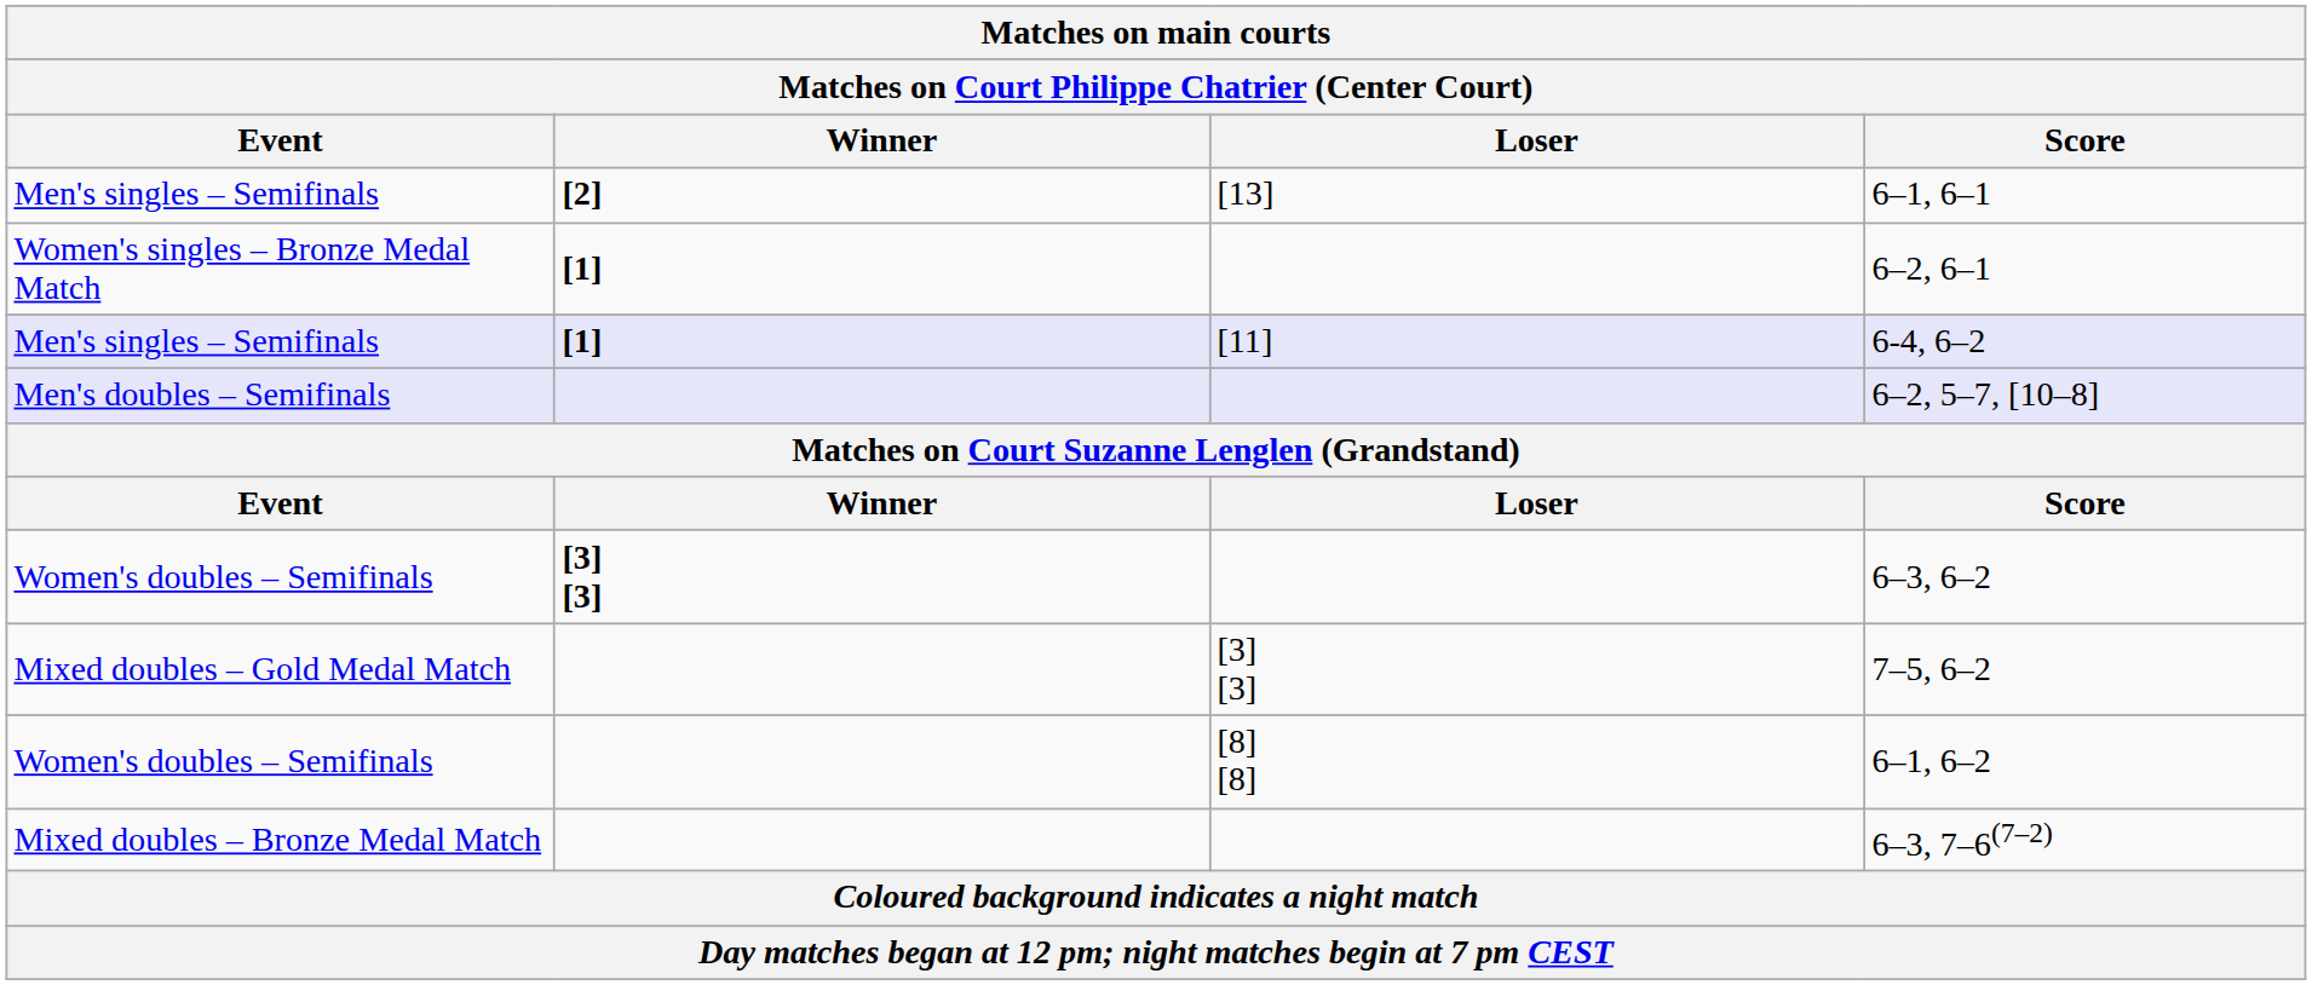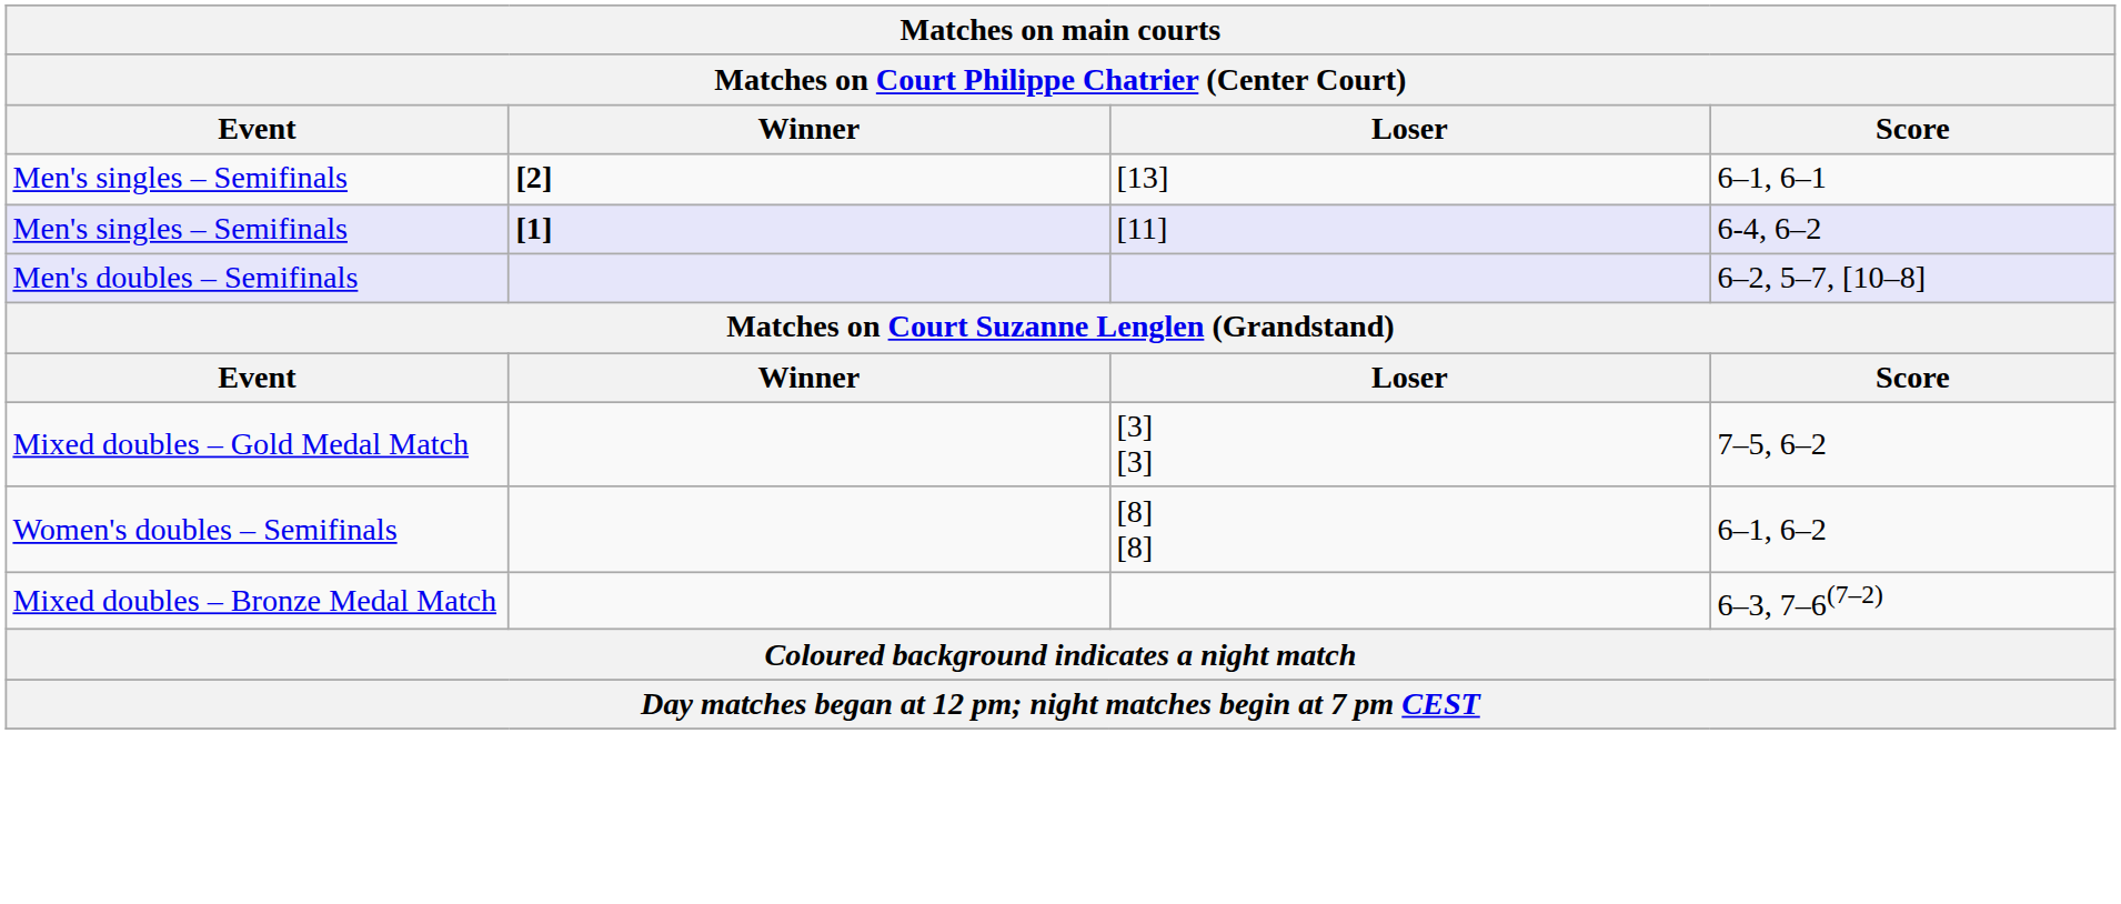 <table class="wikitable nowrap" style="margin:auto;">
 <tr>
 <th colspan="4" style="white-space:nowrap">Matches on main courts</th>
 </tr>
 <tr>
 <th colspan="4">Matches on <a href='#'>Court Philippe Chatrier</a> (Center Court)</th>
 </tr>
 <tr>
 <th width="250">Event</th>
 <th width="300">Winner</th>
 <th width="300">Loser</th>
 <th width="200">Score</th>
 </tr>
 <tr>
 <td><a href='#'>Men's singles – Semifinals</a></td>
 <td><strong> [2]</strong></td>
 <td> [13]</td>
 <td>6–1, 6–1</td>
-</tr>
-<tr>
-<td><a href='#'>Women's singles – Bronze Medal Match</a></td>
-<td><strong> [1]</strong></td>
-<td></td>
-<td>6–2, 6–1</td>
 </tr>
 <tr style="background:lavender">
 <td><a href='#'>Men's singles – Semifinals</a></td>
 <td><strong> [1]</strong></td>
 <td> [11]</td>
 <td>6-4, 6–2</td>
 </tr>
 <tr style="background:lavender">
 <td><a href='#'>Men's doubles – Semifinals</a></td>
 <td><strong><br></strong></td>
 <td><br></td>
 <td>6–2, 5–7, [10–8]</td>
 </tr>
 <tr>
 <th colspan="4">Matches on <a href='#'>Court Suzanne Lenglen</a> (Grandstand)</th>
 </tr>
 <tr>
 <th width="250">Event</th>
 <th width="300">Winner</th>
 <th width="300">Loser</th>
 <th width="200">Score</th>
-</tr>
-<tr>
-<td><a href='#'>Women's doubles – Semifinals</a></td>
-<td><strong> [3] <br>  [3]</strong></td>
-<td> <br> </td>
-<td>6–3, 6–2</td>
 </tr>
 <tr>
 <td><a href='#'>Mixed doubles – Gold Medal Match</a></td>
 <td><strong> <br> </strong></td>
 <td> [3] <br>  [3]</td>
 <td>7–5, 6–2</td>
 </tr>
 <tr>
 <td><a href='#'>Women's doubles – Semifinals</a></td>
 <td><strong></strong><br><strong></strong></td>
 <td> [8]<br> [8]</td>
 <td>6–1, 6–2</td>
 </tr>
 <tr>
 <td><a href='#'>Mixed doubles – Bronze Medal Match</a></td>
 <td><strong><br></strong></td>
 <td><br></td>
 <td>6–3, 7–6<sup>(7–2)</sup></td>
 </tr>
 <tr>
 <th colspan="4"><em>Coloured background indicates a night match</em></th>
 </tr>
 <tr>
 <th colspan="4"><em>Day matches began at 12 pm; night matches begin at 7 pm <a href='#'>CEST</a></em></th>
 </tr>
 </table>
